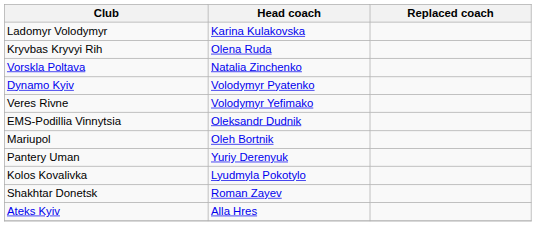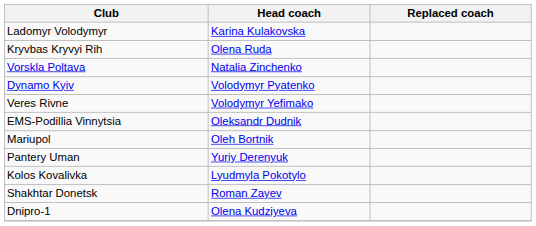 <table class="wikitable sortable">
 <tr>
 <th width="280">Club</th>
 <th width="220">Head coach</th>
 <th width="220">Replaced coach</th>
 </tr>
 <tr>
 <td>Ladomyr Volodymyr</td>
 <td> <a href='#'>Karina Kulakovska</a></td>
 <td></td>
 </tr>
 <tr>
 <td>Kryvbas Kryvyi Rih</td>
 <td> <a href='#'>Olena Ruda</a></td>
 <td></td>
 </tr>
 <tr>
 <td><a href='#'>Vorskla Poltava</a></td>
 <td> <a href='#'>Natalia Zinchenko</a></td>
 <td></td>
 </tr>
 <tr>
 <td><a href='#'>Dynamo Kyiv</a></td>
 <td> <a href='#'>Volodymyr Pyatenko</a></td>
 <td></td>
 </tr>
 <tr>
 <td>Veres Rivne</td>
 <td> <a href='#'>Volodymyr Yefimako</a></td>
 <td></td>
 </tr>
 <tr>
 <td>EMS-Podillia Vinnytsia</td>
 <td> <a href='#'>Oleksandr Dudnik</a></td>
 <td></td>
 </tr>
 <tr>
 <td>Mariupol</td>
 <td> <a href='#'>Oleh Bortnik</a></td>
 <td></td>
 </tr>
 <tr>
 <td>Pantery Uman</td>
 <td> <a href='#'>Yuriy Derenyuk</a></td>
 <td></td>
 </tr>
 <tr>
 <td>Kolos Kovalivka</td>
 <td> <a href='#'>Lyudmyla Pokotylo</a></td>
 <td></td>
 </tr>
 <tr>
 <td>Shakhtar Donetsk</td>
 <td> <a href='#'>Roman Zayev</a></td>
 <td></td>
 </tr>
 <tr>
-<td><a href='#'>Ateks Kyiv</a></td>
-<td> <a href='#'>Alla Hres</a></td>
+<td>Dnipro-1</td>
+<td> <a href='#'>Olena Kudziyeva</a></td>
 <td></td>
 </tr>
 <tr>
 </tr>
 </table>
